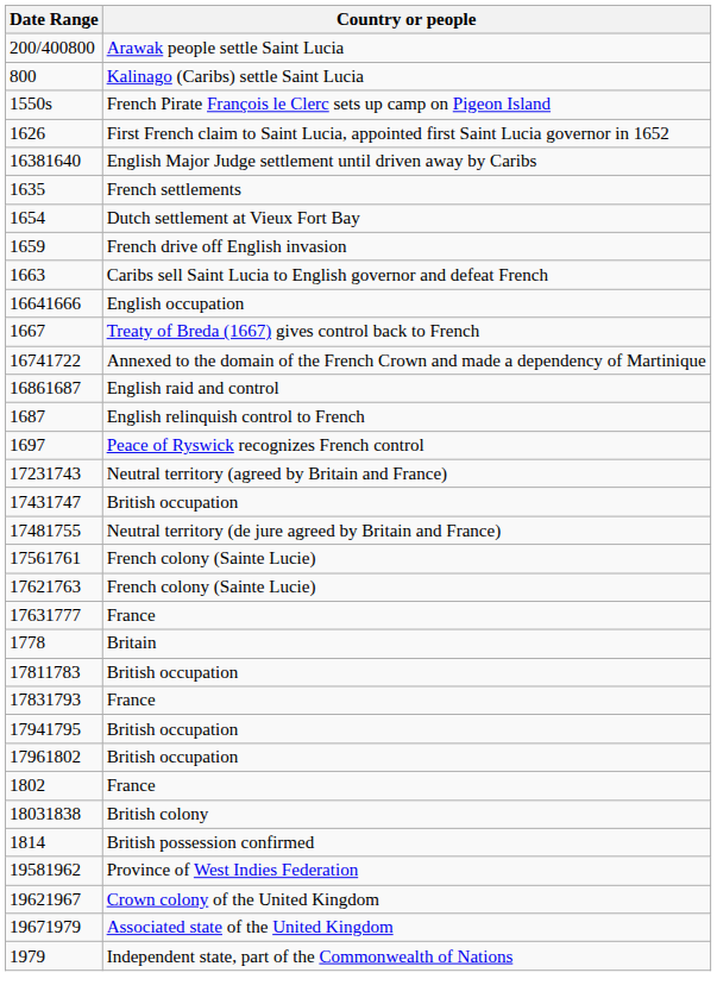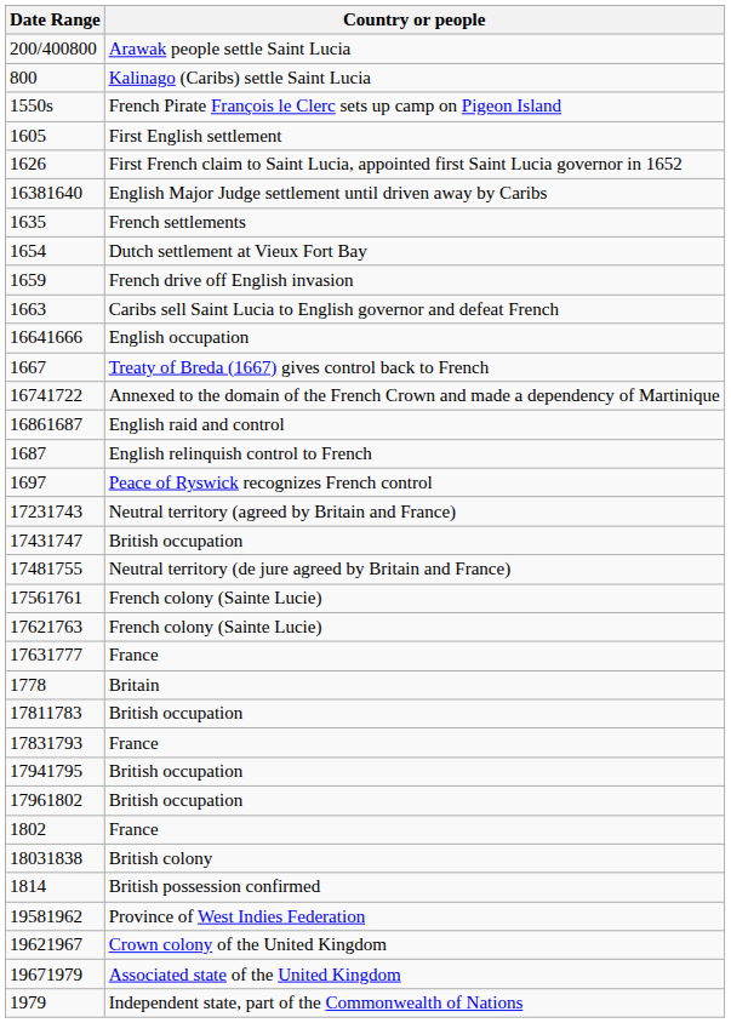 <table class="wikitable" style="text-align:left" align="left">
 <tr>
 <th>Date Range</th>
 <th>Country or people</th>
 </tr>
 <tr>
 <td>200/400800</td>
 <td><a href='#'>Arawak</a> people settle Saint Lucia</td>
 </tr>
 <tr>
 <td>800</td>
 <td><a href='#'>Kalinago</a> (Caribs) settle Saint Lucia</td>
 </tr>
 <tr>
 <td>1550s</td>
 <td>French Pirate <a href='#'>François le Clerc</a> sets up camp on <a href='#'>Pigeon Island</a></td>
+</tr>
+<tr>
+<td>1605</td>
+<td>First English settlement</td>
 </tr>
 <tr>
 <td>1626</td>
 <td>First French claim to Saint Lucia, appointed first Saint Lucia governor in 1652</td>
 </tr>
 <tr>
 <td>16381640</td>
 <td>English Major Judge settlement until driven away by Caribs</td>
 </tr>
 <tr>
 <td>1635</td>
 <td>French settlements</td>
 </tr>
 <tr>
 <td>1654</td>
 <td>Dutch settlement at Vieux Fort Bay</td>
 </tr>
 <tr>
 <td>1659</td>
 <td>French drive off English invasion</td>
 </tr>
 <tr>
 <td>1663</td>
 <td>Caribs sell Saint Lucia to English governor and defeat French</td>
 </tr>
 <tr>
 <td>16641666</td>
 <td>English occupation</td>
 </tr>
 <tr>
 <td>1667</td>
 <td><a href='#'>Treaty of Breda (1667)</a> gives control back to French</td>
 </tr>
 <tr>
 <td>16741722</td>
 <td>Annexed to the domain of the French Crown and made a dependency of Martinique</td>
 </tr>
 <tr>
 <td>16861687</td>
 <td>English raid and control</td>
 </tr>
 <tr>
 <td>1687</td>
 <td>English relinquish control to French</td>
 </tr>
 <tr>
 <td>1697</td>
 <td><a href='#'>Peace of Ryswick</a> recognizes French control</td>
 </tr>
 <tr>
 <td>17231743</td>
 <td>Neutral territory (agreed by Britain and France)</td>
 </tr>
 <tr>
 <td>17431747</td>
 <td>British occupation</td>
 </tr>
 <tr>
 <td>17481755</td>
 <td>Neutral territory (de jure agreed by Britain and France)</td>
 </tr>
 <tr>
 <td>17561761</td>
 <td>French colony (Sainte Lucie)</td>
 </tr>
 <tr>
 <td>17621763</td>
 <td>French colony (Sainte Lucie)</td>
 </tr>
 <tr>
 <td>17631777</td>
 <td>France</td>
 </tr>
 <tr>
 <td>1778</td>
 <td>Britain</td>
 </tr>
 <tr>
 <td>17811783</td>
 <td>British occupation</td>
 </tr>
 <tr>
 <td>17831793</td>
 <td>France</td>
 </tr>
 <tr>
 <td>17941795</td>
 <td>British occupation</td>
 </tr>
 <tr>
 <td>17961802</td>
 <td>British occupation</td>
 </tr>
 <tr>
 <td>1802</td>
 <td>France</td>
 </tr>
 <tr>
 <td>18031838</td>
 <td>British colony</td>
 </tr>
 <tr>
 <td>1814</td>
 <td>British possession confirmed</td>
 </tr>
 <tr>
 <td>19581962</td>
 <td>Province of <a href='#'>West Indies Federation</a></td>
 </tr>
 <tr>
 <td>19621967</td>
 <td><a href='#'>Crown colony</a> of the United Kingdom</td>
 </tr>
 <tr>
 <td>19671979</td>
 <td><a href='#'>Associated state</a> of the <a href='#'>United Kingdom</a></td>
 </tr>
 <tr>
 <td>1979</td>
 <td>Independent state, part of the <a href='#'>Commonwealth of Nations</a></td>
 </tr>
 </table>
